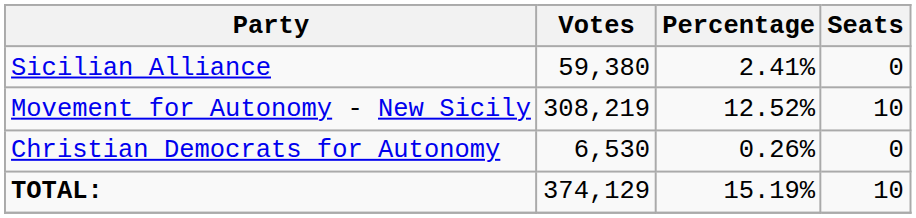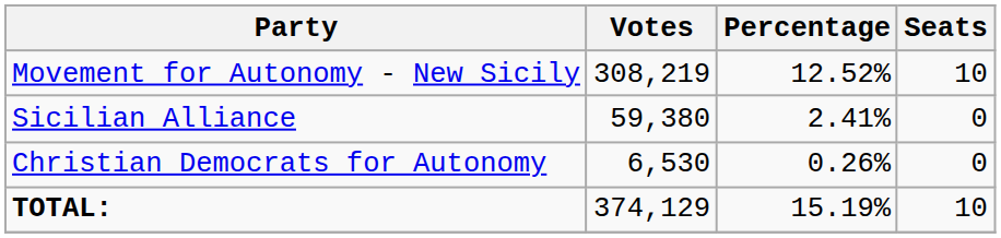 <table class="wikitable" style="text-align:right">
 <tr>
 <th>Party</th>
 <th>Votes</th>
 <th>Percentage</th>
 <th>Seats</th>
 </tr>
 <tr>
+<td style="text-align:left;"><a href='#'>Movement for Autonomy</a> - <a href='#'>New Sicily</a></td>
+<td>308,219</td>
+<td>12.52%</td>
+<td>10</td>
+</tr>
+<tr>
 <td style="text-align:left;"><a href='#'>Sicilian Alliance</a></td>
 <td>59,380</td>
 <td>2.41%</td>
 <td>0</td>
-</tr>
-<tr>
-<td style="text-align:left;"><a href='#'>Movement for Autonomy</a> - <a href='#'>New Sicily</a></td>
-<td>308,219</td>
-<td>12.52%</td>
-<td>10</td>
 </tr>
 <tr>
 <td style="text-align:left;"><a href='#'>Christian Democrats for Autonomy</a></td>
 <td>6,530</td>
 <td>0.26%</td>
 <td>0</td>
 </tr>
 <tr>
 <td style="text-align:left;"><strong>TOTAL:</strong></td>
 <td>374,129</td>
 <td>15.19%</td>
 <td>10</td>
 </tr>
 <tr>
 </tr>
 </table>
